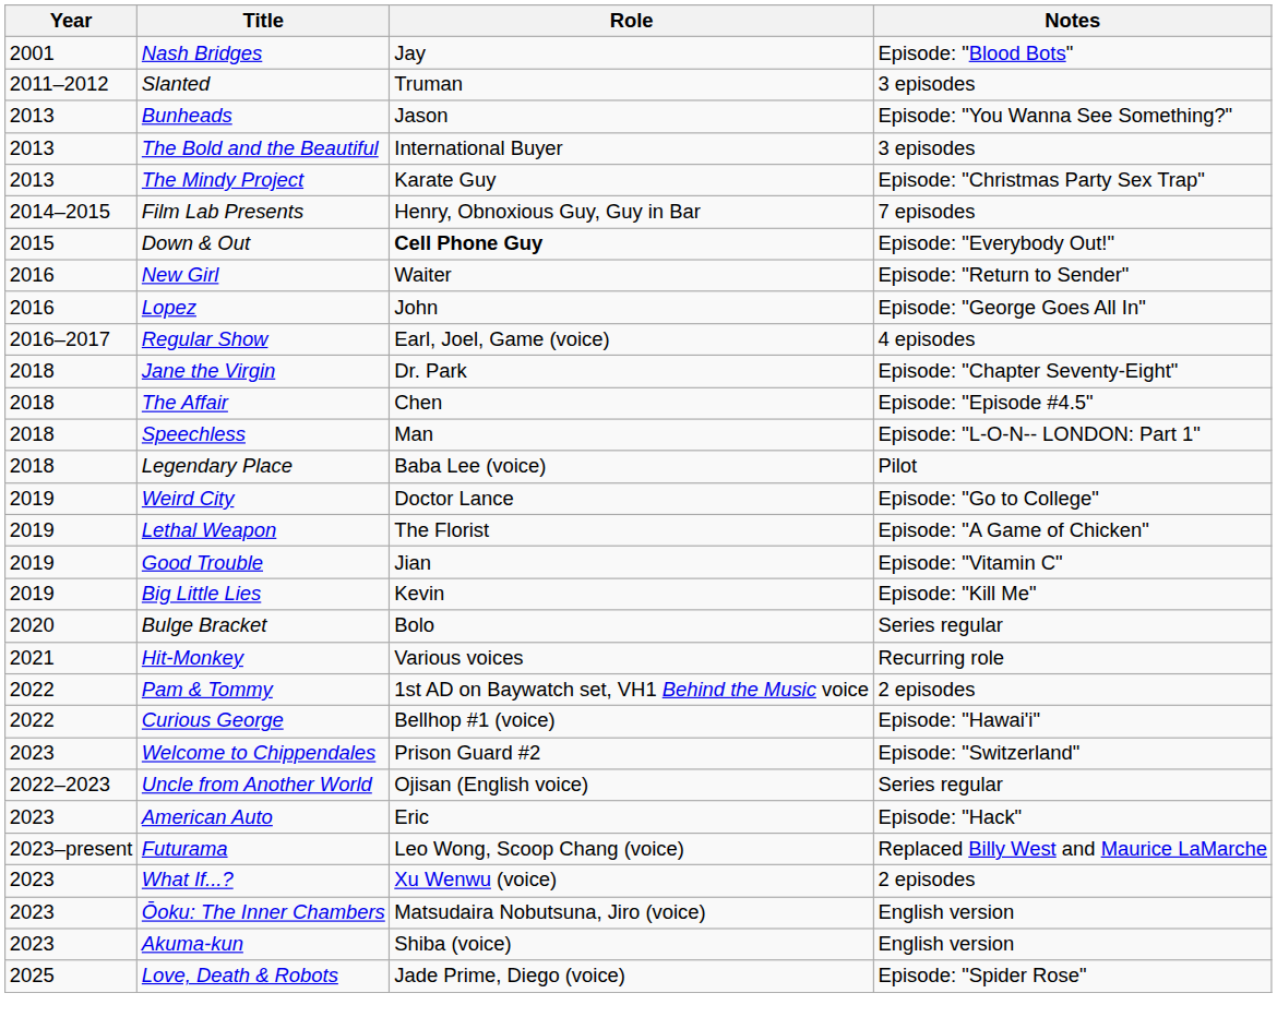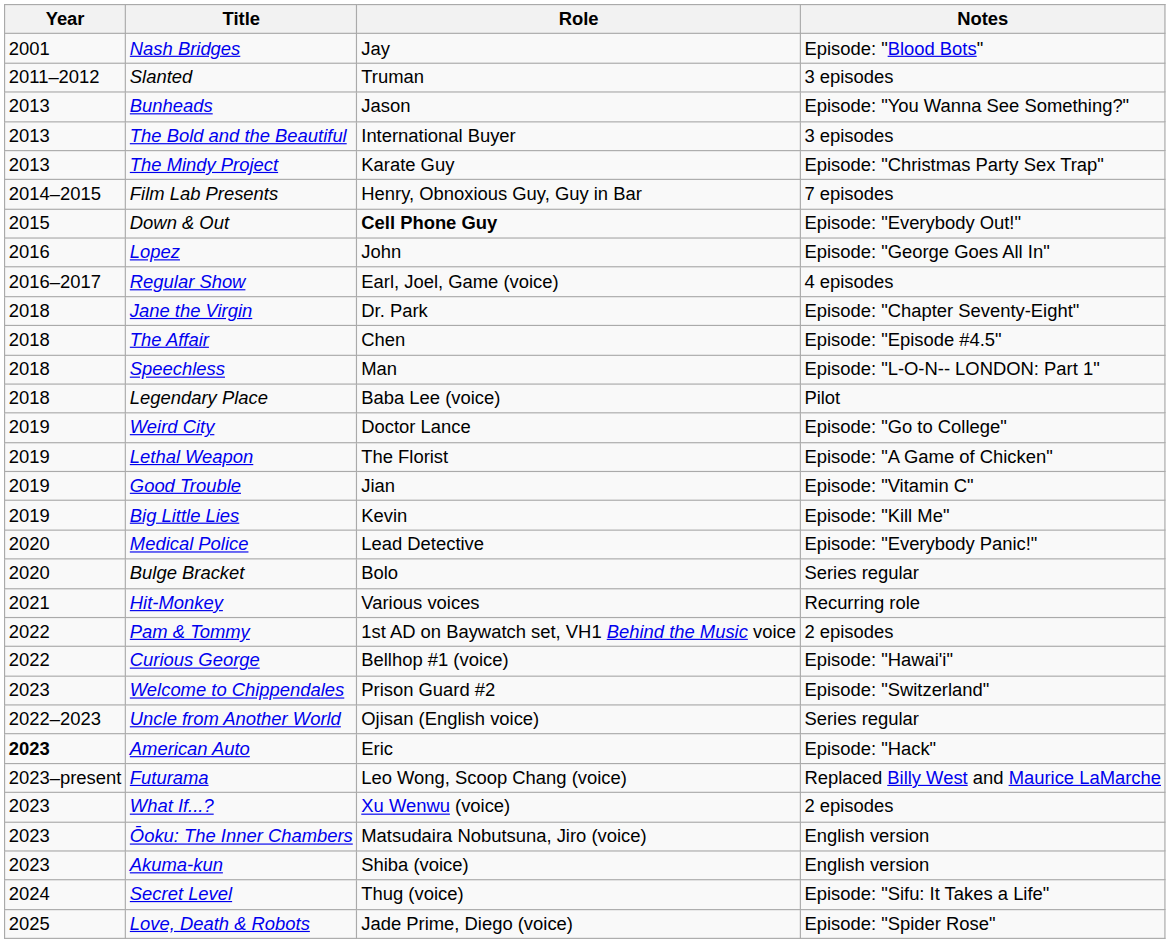 <table class="wikitable sortable">
 <tr>
 <th>Year</th>
 <th>Title</th>
 <th>Role</th>
 <th>Notes</th>
 </tr>
 <tr>
 <td>2001</td>
 <td><em><a href='#'>Nash Bridges</a></em></td>
 <td>Jay</td>
 <td>Episode: "<a href='#'>Blood Bots</a>"</td>
 </tr>
 <tr>
 <td>2011–2012</td>
 <td><em>Slanted</em></td>
 <td>Truman</td>
 <td>3 episodes</td>
 </tr>
 <tr>
 <td>2013</td>
 <td><em><a href='#'>Bunheads</a></em></td>
 <td>Jason</td>
 <td>Episode: "You Wanna See Something?"</td>
 </tr>
 <tr>
 <td>2013</td>
 <td><em><a href='#'>The Bold and the Beautiful</a></em></td>
 <td>International Buyer</td>
 <td>3 episodes</td>
 </tr>
 <tr>
 <td>2013</td>
 <td><em><a href='#'>The Mindy Project</a></em></td>
 <td>Karate Guy</td>
 <td>Episode: "Christmas Party Sex Trap"</td>
 </tr>
 <tr>
 <td>2014–2015</td>
 <td><em>Film Lab Presents</em></td>
 <td>Henry, Obnoxious Guy, Guy in Bar</td>
 <td>7 episodes</td>
 </tr>
 <tr>
 <td>2015</td>
 <td><em>Down & Out</em></td>
 <td><strong>Cell Phone Guy</strong></td>
 <td>Episode: "Everybody Out!"</td>
-</tr>
-<tr>
-<td>2016</td>
-<td><em><a href='#'>New Girl</a></em></td>
-<td>Waiter</td>
-<td>Episode: "Return to Sender"</td>
 </tr>
 <tr>
 <td>2016</td>
 <td><em><a href='#'>Lopez</a></em></td>
 <td>John</td>
 <td>Episode: "George Goes All In"</td>
 </tr>
 <tr>
 <td>2016–2017</td>
 <td><em><a href='#'>Regular Show</a></em></td>
 <td>Earl, Joel, Game (voice)</td>
 <td>4 episodes</td>
 </tr>
 <tr>
 <td>2018</td>
 <td><em><a href='#'>Jane the Virgin</a></em></td>
 <td>Dr. Park</td>
 <td>Episode: "Chapter Seventy-Eight"</td>
 </tr>
 <tr>
 <td>2018</td>
 <td><em><a href='#'>The Affair</a></em></td>
 <td>Chen</td>
 <td>Episode: "Episode #4.5"</td>
 </tr>
 <tr>
 <td>2018</td>
 <td><em><a href='#'>Speechless</a></em></td>
 <td>Man</td>
 <td>Episode: "L-O-N-- LONDON: Part 1"</td>
 </tr>
 <tr>
 <td>2018</td>
 <td><em>Legendary Place</em></td>
 <td>Baba Lee (voice)</td>
 <td>Pilot</td>
 </tr>
 <tr>
 <td>2019</td>
 <td><em><a href='#'>Weird City</a></em></td>
 <td>Doctor Lance</td>
 <td>Episode: "Go to College"</td>
 </tr>
 <tr>
 <td>2019</td>
 <td><em><a href='#'>Lethal Weapon</a></em></td>
 <td>The Florist</td>
 <td>Episode: "A Game of Chicken"</td>
 </tr>
 <tr>
 <td>2019</td>
 <td><em><a href='#'>Good Trouble</a></em></td>
 <td>Jian</td>
 <td>Episode: "Vitamin C"</td>
 </tr>
 <tr>
 <td>2019</td>
 <td><em><a href='#'>Big Little Lies</a></em></td>
 <td>Kevin</td>
 <td>Episode: "Kill Me"</td>
 </tr>
 <tr>
 <td>2020</td>
+<td><em><a href='#'>Medical Police</a></em></td>
+<td>Lead Detective</td>
+<td>Episode: "Everybody Panic!"</td>
+</tr>
+<tr>
+<td>2020</td>
 <td><em>Bulge Bracket</em></td>
 <td>Bolo</td>
 <td>Series regular</td>
 </tr>
 <tr>
 <td>2021</td>
 <td><em><a href='#'>Hit-Monkey</a></em></td>
 <td>Various voices</td>
 <td>Recurring role</td>
 </tr>
 <tr>
 <td>2022</td>
 <td><em><a href='#'>Pam & Tommy</a></em></td>
 <td>1st AD on Baywatch set, VH1 <em><a href='#'>Behind the Music</a></em> voice</td>
 <td>2 episodes</td>
 </tr>
 <tr>
 <td>2022</td>
 <td><em><a href='#'>Curious George</a></em></td>
 <td>Bellhop #1 (voice)</td>
 <td>Episode: "Hawai'i"</td>
 </tr>
 <tr>
 <td>2023</td>
 <td><em><a href='#'>Welcome to Chippendales</a></em></td>
 <td>Prison Guard #2</td>
 <td>Episode: "Switzerland"</td>
 </tr>
 <tr>
 <td>2022–2023</td>
 <td><em><a href='#'>Uncle from Another World</a></em></td>
 <td>Ojisan (English voice)</td>
 <td>Series regular</td>
 </tr>
 <tr>
-<td>2023</td>
+<td><strong>2023</strong></td>
 <td><em><a href='#'>American Auto</a></em></td>
 <td>Eric</td>
 <td>Episode: "Hack"</td>
 </tr>
 <tr>
 <td>2023–present</td>
 <td><em><a href='#'>Futurama</a></em></td>
 <td>Leo Wong, Scoop Chang (voice)</td>
 <td>Replaced <a href='#'>Billy West</a> and <a href='#'>Maurice LaMarche</a></td>
 </tr>
 <tr>
 <td>2023</td>
 <td><em><a href='#'>What If...?</a></em></td>
 <td><a href='#'>Xu Wenwu</a> (voice)</td>
 <td>2 episodes</td>
 </tr>
 <tr>
 <td>2023</td>
 <td><em><a href='#'>Ōoku: The Inner Chambers</a></em></td>
 <td>Matsudaira Nobutsuna, Jiro (voice)</td>
 <td>English version</td>
 </tr>
 <tr>
 <td>2023</td>
 <td><em><a href='#'>Akuma-kun</a></em></td>
 <td>Shiba (voice)</td>
 <td>English version</td>
 </tr>
 <tr>
+<td>2024</td>
+<td><em><a href='#'>Secret Level</a></em></td>
+<td>Thug (voice)</td>
+<td>Episode: "Sifu: It Takes a Life"</td>
+</tr>
+<tr>
 <td>2025</td>
 <td><em><a href='#'>Love, Death & Robots</a></em></td>
 <td>Jade Prime, Diego (voice)</td>
 <td>Episode: "Spider Rose"</td>
 </tr>
 </table>
